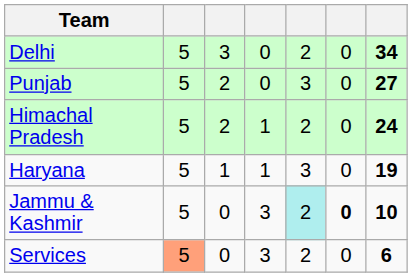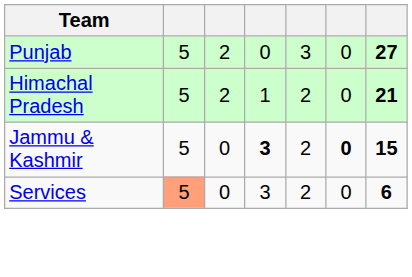 <table class="wikitable" style="text-align:center">
 <tr>
 <th style="width:120px">Team</th>
 <th style="width:25px"></th>
 <th style="width:25px"></th>
 <th style="width:25px"></th>
 <th style="width:25px"></th>
 <th style="width:25px"></th>
 <th style="width:25px"></th>
-</tr>
-<tr style="background:#cfc;">
-<td style="text-align:left"><a href='#'>Delhi</a></td>
-<td>5</td>
-<td>3</td>
-<td>0</td>
-<td>2</td>
-<td>0</td>
-<td><strong>34</strong></td>
 </tr>
 <tr style="background:#cfc;">
 <td style="text-align:left"><a href='#'>Punjab</a></td>
 <td>5</td>
 <td>2</td>
 <td>0</td>
 <td>3</td>
 <td>0</td>
 <td><strong>27</strong></td>
 </tr>
 <tr style="background:#cfc;">
 <td style="text-align:left"><a href='#'>Himachal Pradesh</a></td>
 <td>5</td>
 <td>2</td>
 <td>1</td>
 <td>2</td>
 <td>0</td>
-<td><strong>24</strong></td>
-</tr>
-<tr>
-<td style="text-align:left"><a href='#'>Haryana</a></td>
-<td>5</td>
-<td>1</td>
-<td>1</td>
-<td>3</td>
-<td>0</td>
-<td><strong>19</strong></td>
+<td><strong>21</strong></td>
 </tr>
 <tr>
 <td style="text-align:left"><a href='#'>Jammu & Kashmir</a></td>
 <td>5</td>
 <td>0</td>
-<td>3</td>
-<td style="background: paleturquoise;">2</td>
+<td><strong>3</strong></td>
+<td>2</td>
 <td><strong>0</strong></td>
-<td><strong>10</strong></td>
+<td><strong>15</strong></td>
 </tr>
 <tr>
 <td style="text-align:left"><a href='#'>Services</a></td>
 <td style="background: lightsalmon;">5</td>
 <td>0</td>
 <td>3</td>
 <td>2</td>
 <td>0</td>
 <td><strong>6</strong></td>
 </tr>
 </table>
